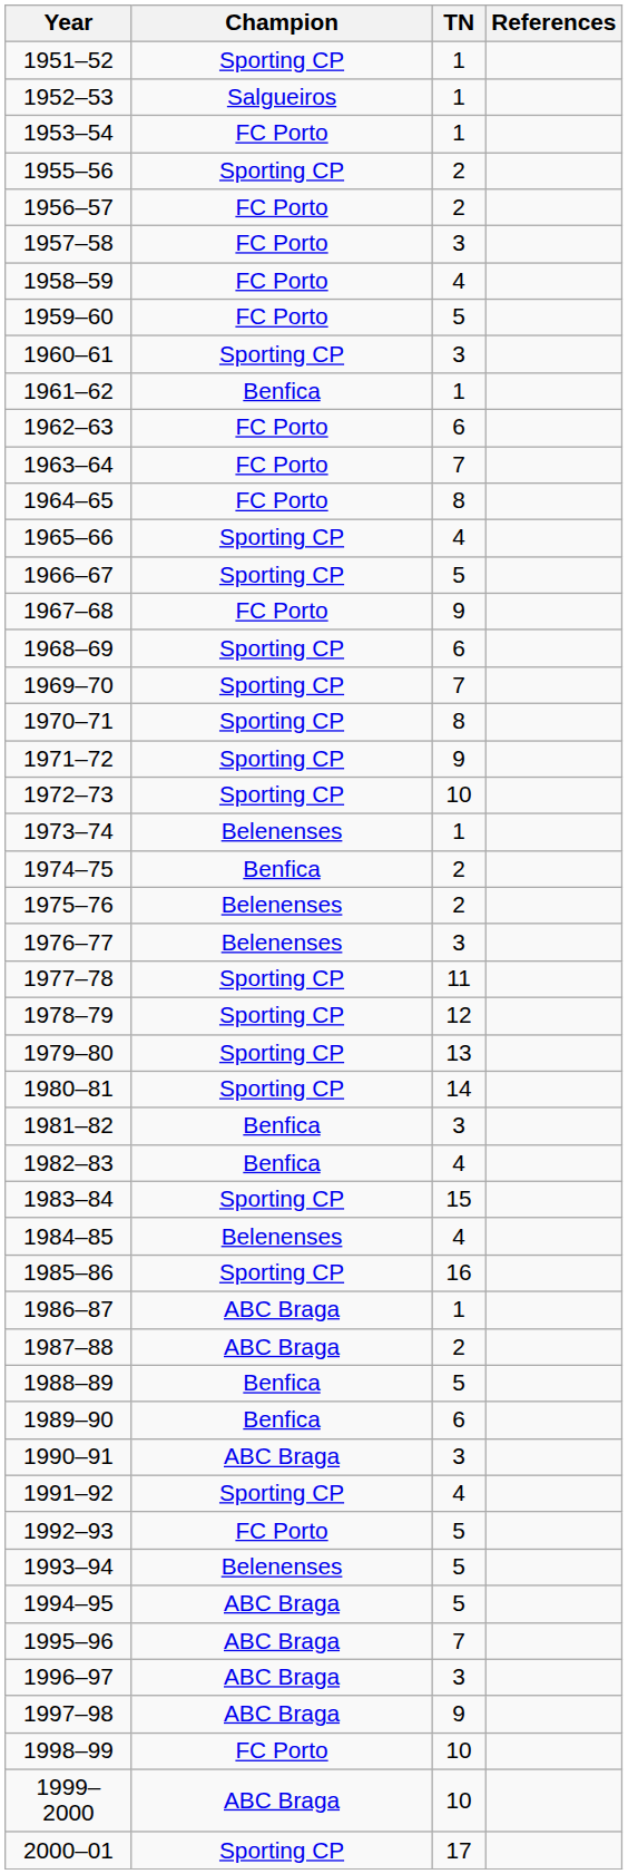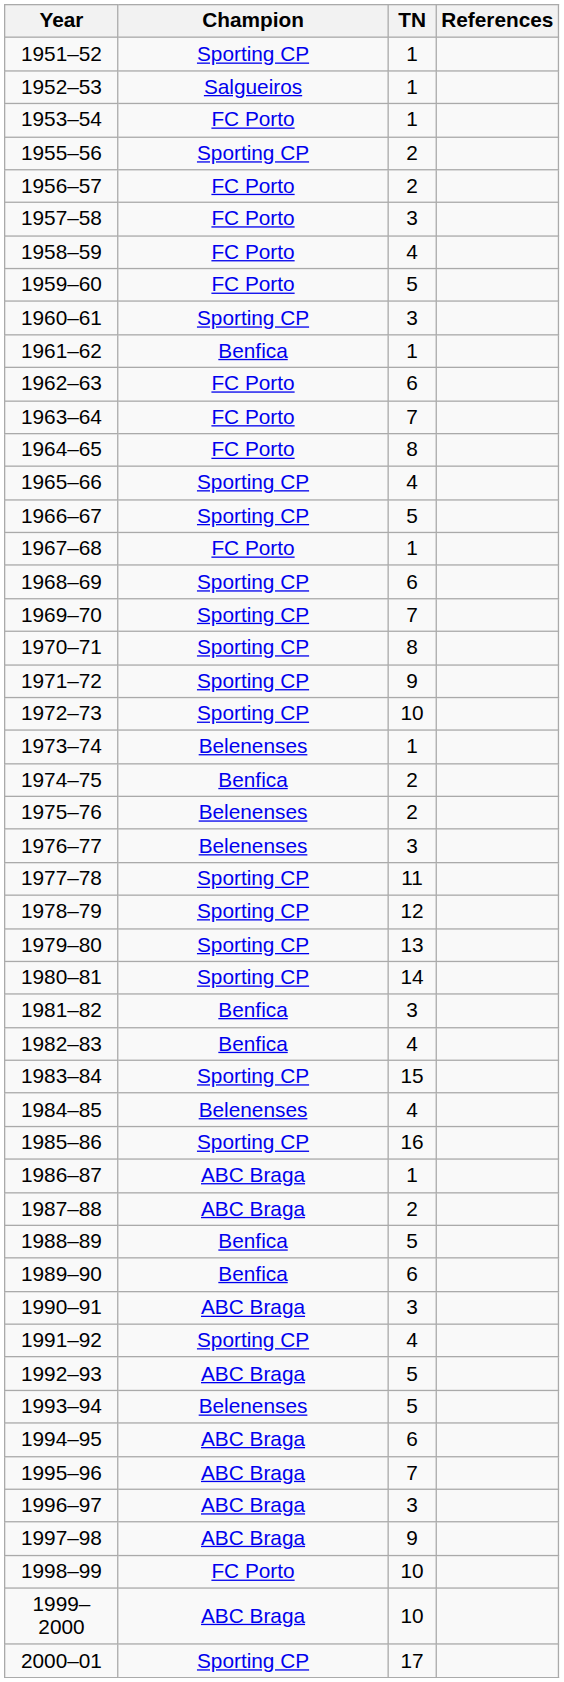 <table class="wikitable" style="text-align:center;">
 <tr>
 <th width="80">Year</th>
 <th width="200">Champion</th>
 <th width="30">TN</th>
 <th width="80">References</th>
 </tr>
 <tr>
 <td>1951–52</td>
 <td><a href='#'>Sporting CP</a></td>
 <td>1</td>
 <td></td>
 </tr>
 <tr>
 <td>1952–53</td>
 <td><a href='#'>Salgueiros</a></td>
 <td>1</td>
 <td></td>
 </tr>
 <tr>
 <td>1953–54</td>
 <td><a href='#'>FC Porto</a></td>
 <td>1</td>
 <td></td>
 </tr>
 <tr>
 <td>1955–56</td>
 <td><a href='#'>Sporting CP</a></td>
 <td>2</td>
 <td></td>
 </tr>
 <tr>
 <td>1956–57</td>
 <td><a href='#'>FC Porto</a></td>
 <td>2</td>
 <td></td>
 </tr>
 <tr>
 <td>1957–58</td>
 <td><a href='#'>FC Porto</a></td>
 <td>3</td>
 <td></td>
 </tr>
 <tr>
 <td>1958–59</td>
 <td><a href='#'>FC Porto</a></td>
 <td>4</td>
 <td></td>
 </tr>
 <tr>
 <td>1959–60</td>
 <td><a href='#'>FC Porto</a></td>
 <td>5</td>
 <td></td>
 </tr>
 <tr>
 <td>1960–61</td>
 <td><a href='#'>Sporting CP</a></td>
 <td>3</td>
 <td></td>
 </tr>
 <tr>
 <td>1961–62</td>
 <td><a href='#'>Benfica</a></td>
 <td>1</td>
 <td></td>
 </tr>
 <tr>
 <td>1962–63</td>
 <td><a href='#'>FC Porto</a></td>
 <td>6</td>
 <td></td>
 </tr>
 <tr>
 <td>1963–64</td>
 <td><a href='#'>FC Porto</a></td>
 <td>7</td>
 <td></td>
 </tr>
 <tr>
 <td>1964–65</td>
 <td><a href='#'>FC Porto</a></td>
 <td>8</td>
 <td></td>
 </tr>
 <tr>
 <td>1965–66</td>
 <td><a href='#'>Sporting CP</a></td>
 <td>4</td>
 <td></td>
 </tr>
 <tr>
 <td>1966–67</td>
 <td><a href='#'>Sporting CP</a></td>
 <td>5</td>
 <td></td>
 </tr>
 <tr>
 <td>1967–68</td>
 <td><a href='#'>FC Porto</a></td>
-<td>9</td>
+<td>1</td>
 <td></td>
 </tr>
 <tr>
 <td>1968–69</td>
 <td><a href='#'>Sporting CP</a></td>
 <td>6</td>
 <td></td>
 </tr>
 <tr>
 <td>1969–70</td>
 <td><a href='#'>Sporting CP</a></td>
 <td>7</td>
 <td></td>
 </tr>
 <tr>
 <td>1970–71</td>
 <td><a href='#'>Sporting CP</a></td>
 <td>8</td>
 <td></td>
 </tr>
 <tr>
 <td>1971–72</td>
 <td><a href='#'>Sporting CP</a></td>
 <td>9</td>
 <td></td>
 </tr>
 <tr>
 <td>1972–73</td>
 <td><a href='#'>Sporting CP</a></td>
 <td>10</td>
 <td></td>
 </tr>
 <tr>
 <td>1973–74</td>
 <td><a href='#'>Belenenses</a></td>
 <td>1</td>
 <td></td>
 </tr>
 <tr>
 <td>1974–75</td>
 <td><a href='#'>Benfica</a></td>
 <td>2</td>
 <td></td>
 </tr>
 <tr>
 <td>1975–76</td>
 <td><a href='#'>Belenenses</a></td>
 <td>2</td>
 <td></td>
 </tr>
 <tr>
 <td>1976–77</td>
 <td><a href='#'>Belenenses</a></td>
 <td>3</td>
 <td></td>
 </tr>
 <tr>
 <td>1977–78</td>
 <td><a href='#'>Sporting CP</a></td>
 <td>11</td>
 <td></td>
 </tr>
 <tr>
 <td>1978–79</td>
 <td><a href='#'>Sporting CP</a></td>
 <td>12</td>
 <td></td>
 </tr>
 <tr>
 <td>1979–80</td>
 <td><a href='#'>Sporting CP</a></td>
 <td>13</td>
 <td></td>
 </tr>
 <tr>
 <td>1980–81</td>
 <td><a href='#'>Sporting CP</a></td>
 <td>14</td>
 <td></td>
 </tr>
 <tr>
 <td>1981–82</td>
 <td><a href='#'>Benfica</a></td>
 <td>3</td>
 <td></td>
 </tr>
 <tr>
 <td>1982–83</td>
 <td><a href='#'>Benfica</a></td>
 <td>4</td>
 <td></td>
 </tr>
 <tr>
 <td>1983–84</td>
 <td><a href='#'>Sporting CP</a></td>
 <td>15</td>
 <td></td>
 </tr>
 <tr>
 <td>1984–85</td>
 <td><a href='#'>Belenenses</a></td>
 <td>4</td>
 <td></td>
 </tr>
 <tr>
 <td>1985–86</td>
 <td><a href='#'>Sporting CP</a></td>
 <td>16</td>
 <td></td>
 </tr>
 <tr>
 <td>1986–87</td>
 <td><a href='#'>ABC Braga</a></td>
 <td>1</td>
 <td></td>
 </tr>
 <tr>
 <td>1987–88</td>
 <td><a href='#'>ABC Braga</a></td>
 <td>2</td>
 <td></td>
 </tr>
 <tr>
 <td>1988–89</td>
 <td><a href='#'>Benfica</a></td>
 <td>5</td>
 <td></td>
 </tr>
 <tr>
 <td>1989–90</td>
 <td><a href='#'>Benfica</a></td>
 <td>6</td>
 <td></td>
 </tr>
 <tr>
 <td>1990–91</td>
 <td><a href='#'>ABC Braga</a></td>
 <td>3</td>
 <td></td>
 </tr>
 <tr>
 <td>1991–92</td>
 <td><a href='#'>Sporting CP</a></td>
 <td>4</td>
 <td></td>
 </tr>
 <tr>
 <td>1992–93</td>
-<td><a href='#'>FC Porto</a></td>
+<td><a href='#'>ABC Braga</a></td>
 <td>5</td>
 <td></td>
 </tr>
 <tr>
 <td>1993–94</td>
 <td><a href='#'>Belenenses</a></td>
 <td>5</td>
 <td></td>
 </tr>
 <tr>
 <td>1994–95</td>
 <td><a href='#'>ABC Braga</a></td>
-<td>5</td>
+<td>6</td>
 <td></td>
 </tr>
 <tr>
 <td>1995–96</td>
 <td><a href='#'>ABC Braga</a></td>
 <td>7</td>
 <td></td>
 </tr>
 <tr>
 <td>1996–97</td>
 <td><a href='#'>ABC Braga</a></td>
 <td>3</td>
 <td></td>
 </tr>
 <tr>
 <td>1997–98</td>
 <td><a href='#'>ABC Braga</a></td>
 <td>9</td>
 <td></td>
 </tr>
 <tr>
 <td>1998–99</td>
 <td><a href='#'>FC Porto</a></td>
 <td>10</td>
 <td></td>
 </tr>
 <tr>
 <td>1999–2000</td>
 <td><a href='#'>ABC Braga</a></td>
 <td>10</td>
 </tr>
 <tr>
 <td>2000–01</td>
 <td><a href='#'>Sporting CP</a></td>
 <td>17</td>
 <td></td>
 </tr>
 <tr>
 </tr>
 </table>
